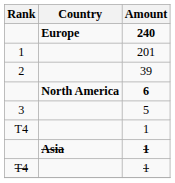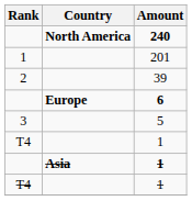 <table class="wikitable" style="text-align: center;">
 <tr>
 <th>Rank</th>
 <th>Country</th>
 <th>Amount</th>
 </tr>
 <tr>
 <td></td>
-<td style="text-align: left;"><strong>Europe</strong></td>
+<td style="text-align: left;"><strong>North America</strong></td>
 <td><strong>240</strong></td>
 </tr>
 <tr>
 <td>1</td>
 <td style="text-align: left;"></td>
 <td>201</td>
 </tr>
 <tr>
 <td>2</td>
 <td style="text-align: left;"></td>
 <td>39</td>
 </tr>
 <tr>
 <td></td>
-<td style="text-align: left;"><strong>North America</strong></td>
+<td style="text-align: left;"><strong>Europe</strong></td>
 <td><strong>6</strong></td>
 </tr>
 <tr>
 <td>3</td>
 <td style="text-align: left;"></td>
 <td>5</td>
 </tr>
 <tr>
 <td>T4</td>
 <td style="text-align: left;"></td>
 <td>1</td>
 </tr>
 <tr>
 <td></td>
 <td style="text-align: left;"><s><strong>Asia</strong></s></td>
 <td><s><strong>1</strong></s></td>
 </tr>
 <tr>
 <td><s>T4</s></td>
 <td style="text-align: left;"><s></s></td>
 <td><s>1</s></td>
 </tr>
 <tr>
 </tr>
 </table>
